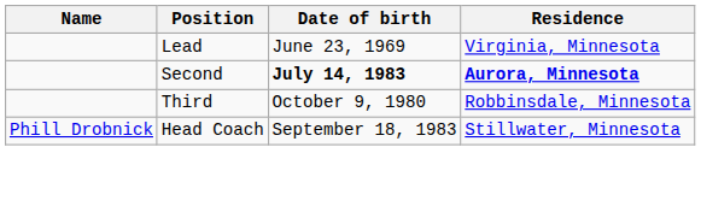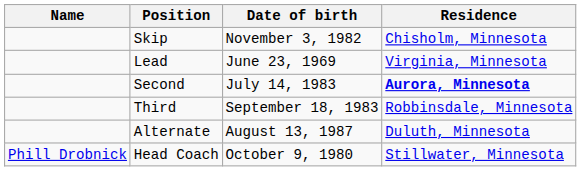 <table class="wikitable sortable" border=1 style=text-align-center>
 <tr>
 <th style=background-color:”#efefef”>Name</th>
 <th style=background-color:”#efefef”>Position</th>
 <th style=background-color:”#efefef”>Date of birth</th>
 <th style=background-color:”#efefef”>Residence</th>
+</tr>
+<tr>
+<td align=left></td>
+<td align=left>Skip</td>
+<td>November 3, 1982</td>
+<td><a href='#'>Chisholm, Minnesota</a></td>
 </tr>
 <tr>
 <td align=left></td>
 <td align=left>Lead</td>
 <td>June 23, 1969</td>
 <td><a href='#'>Virginia, Minnesota</a></td>
 </tr>
 <tr>
 <td align=left></td>
 <td align=left>Second</td>
-<td><strong>July 14, 1983</strong></td>
+<td>July 14, 1983</td>
 <td><strong><a href='#'>Aurora, Minnesota</a></strong></td>
 </tr>
 <tr>
 <td align=left></td>
 <td align=left>Third</td>
-<td>October 9, 1980</td>
+<td>September 18, 1983</td>
 <td><a href='#'>Robbinsdale, Minnesota</a></td>
+</tr>
+<tr>
+<td align=left></td>
+<td align=left>Alternate</td>
+<td>August 13, 1987</td>
+<td><a href='#'>Duluth, Minnesota</a></td>
 </tr>
 <tr>
 <td align=left><a href='#'>Phill Drobnick</a></td>
 <td align=left>Head Coach</td>
-<td>September 18, 1983</td>
+<td>October 9, 1980</td>
 <td><a href='#'>Stillwater, Minnesota</a></td>
 </tr>
 </table>
